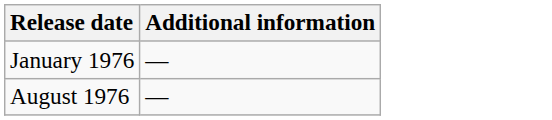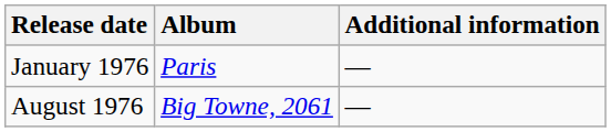 <table class="wikitable">
 <tr>
 <th style="vertical-align:top; text-align:left;">Release date</th>
+<th style="text-align:left; vertical-align:top;">Album</th>
 <th style="text-align:left; vertical-align:top;">Additional information</th>
 </tr>
 <tr>
 <td style="text-align:left; vertical-align:top;">January 1976</td>
+<td style="text-align:left; vertical-align:top;"><em><a href='#'>Paris</a></em></td>
 <td style="text-align:left; vertical-align:top;">—</td>
 </tr>
 <tr style="vertical-align:top;">
 <td style="text-align:left; ">August 1976</td>
+<td style="text-align:left; "><em><a href='#'>Big Towne, 2061</a></em></td>
 <td style="text-align:left; ">—</td>
 </tr>
 </table>
